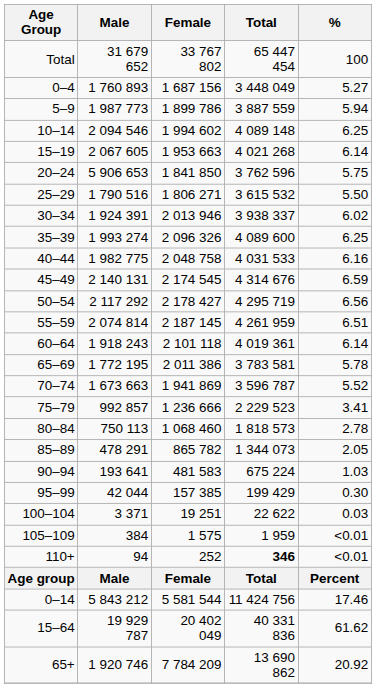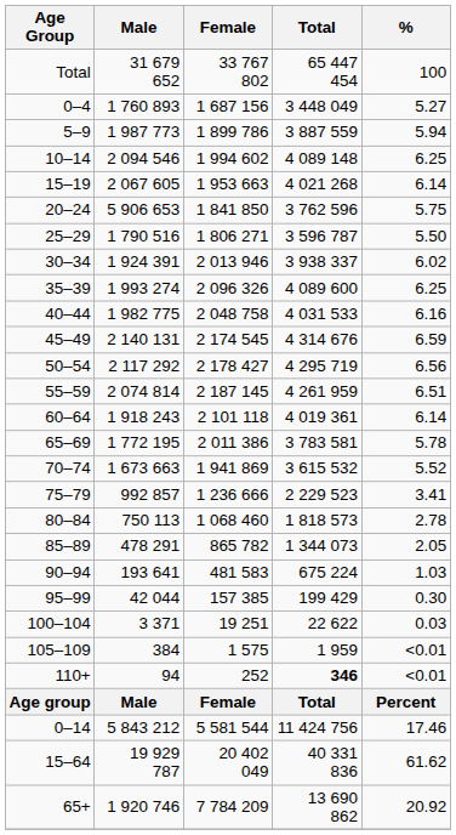 <table class="wikitable">
 <tr>
 <th width="80pt">Age Group</th>
 <th width="80pt">Male</th>
 <th width="80pt">Female</th>
 <th width="80pt">Total</th>
 <th width="80pt">%</th>
 </tr>
 <tr>
 <td align="right">Total</td>
 <td align="right">31 679 652</td>
 <td align="right">33 767 802</td>
 <td align="right">65 447 454</td>
 <td align="right">100</td>
 </tr>
 <tr>
 <td align="right">0–4</td>
 <td align="right">1 760 893</td>
 <td align="right">1 687 156</td>
 <td align="right">3 448 049</td>
 <td align="right">5.27</td>
 </tr>
 <tr>
 <td align="right">5–9</td>
 <td align="right">1 987 773</td>
 <td align="right">1 899 786</td>
 <td align="right">3 887 559</td>
 <td align="right">5.94</td>
 </tr>
 <tr>
 <td align="right">10–14</td>
 <td align="right">2 094 546</td>
 <td align="right">1 994 602</td>
 <td align="right">4 089 148</td>
 <td align="right">6.25</td>
 </tr>
 <tr>
 <td align="right">15–19</td>
 <td align="right">2 067 605</td>
 <td align="right">1 953 663</td>
 <td align="right">4 021 268</td>
 <td align="right">6.14</td>
 </tr>
 <tr>
 <td align="right">20–24</td>
 <td align="right">5 906 653</td>
 <td align="right">1 841 850</td>
 <td align="right">3 762 596</td>
 <td align="right">5.75</td>
 </tr>
 <tr>
 <td align="right">25–29</td>
 <td align="right">1 790 516</td>
 <td align="right">1 806 271</td>
-<td align="right">3 615 532</td>
+<td align="right">3 596 787</td>
 <td align="right">5.50</td>
 </tr>
 <tr>
 <td align="right">30–34</td>
 <td align="right">1 924 391</td>
 <td align="right">2 013 946</td>
 <td align="right">3 938 337</td>
 <td align="right">6.02</td>
 </tr>
 <tr>
 <td align="right">35–39</td>
 <td align="right">1 993 274</td>
 <td align="right">2 096 326</td>
 <td align="right">4 089 600</td>
 <td align="right">6.25</td>
 </tr>
 <tr>
 <td align="right">40–44</td>
 <td align="right">1 982 775</td>
 <td align="right">2 048 758</td>
 <td align="right">4 031 533</td>
 <td align="right">6.16</td>
 </tr>
 <tr>
 <td align="right">45–49</td>
 <td align="right">2 140 131</td>
 <td align="right">2 174 545</td>
 <td align="right">4 314 676</td>
 <td align="right">6.59</td>
 </tr>
 <tr>
 <td align="right">50–54</td>
 <td align="right">2 117 292</td>
 <td align="right">2 178 427</td>
 <td align="right">4 295 719</td>
 <td align="right">6.56</td>
 </tr>
 <tr>
 <td align="right">55–59</td>
 <td align="right">2 074 814</td>
 <td align="right">2 187 145</td>
 <td align="right">4 261 959</td>
 <td align="right">6.51</td>
 </tr>
 <tr>
 <td align="right">60–64</td>
 <td align="right">1 918 243</td>
 <td align="right">2 101 118</td>
 <td align="right">4 019 361</td>
 <td align="right">6.14</td>
 </tr>
 <tr>
 <td align="right">65–69</td>
 <td align="right">1 772 195</td>
 <td align="right">2 011 386</td>
 <td align="right">3 783 581</td>
 <td align="right">5.78</td>
 </tr>
 <tr>
 <td align="right">70–74</td>
 <td align="right">1 673 663</td>
 <td align="right">1 941 869</td>
-<td align="right">3 596 787</td>
+<td align="right">3 615 532</td>
 <td align="right">5.52</td>
 </tr>
 <tr>
 <td align="right">75–79</td>
 <td align="right">992 857</td>
 <td align="right">1 236 666</td>
 <td align="right">2 229 523</td>
 <td align="right">3.41</td>
 </tr>
 <tr>
 <td align="right">80–84</td>
 <td align="right">750 113</td>
 <td align="right">1 068 460</td>
 <td align="right">1 818 573</td>
 <td align="right">2.78</td>
 </tr>
 <tr>
 <td align="right">85–89</td>
 <td align="right">478 291</td>
 <td align="right">865 782</td>
 <td align="right">1 344 073</td>
 <td align="right">2.05</td>
 </tr>
 <tr>
 <td align="right">90–94</td>
 <td align="right">193 641</td>
 <td align="right">481 583</td>
 <td align="right">675 224</td>
 <td align="right">1.03</td>
 </tr>
 <tr>
 <td align="right">95–99</td>
 <td align="right">42 044</td>
 <td align="right">157 385</td>
 <td align="right">199 429</td>
 <td align="right">0.30</td>
 </tr>
 <tr>
 <td align="right">100–104</td>
 <td align="right">3 371</td>
 <td align="right">19 251</td>
 <td align="right">22 622</td>
 <td align="right">0.03</td>
 </tr>
 <tr>
 <td align="right">105–109</td>
 <td align="right">384</td>
 <td align="right">1 575</td>
 <td align="right">1 959</td>
 <td align="right"><0.01</td>
 </tr>
 <tr>
 <td align="right">110+</td>
 <td align="right">94</td>
 <td align="right">252</td>
 <td align="right"><strong>346</strong></td>
 <td align="right"><0.01</td>
 </tr>
 <tr>
 <th width="50">Age group</th>
 <th width="80pt">Male</th>
 <th width="80">Female</th>
 <th width="80">Total</th>
 <th width="50">Percent</th>
 </tr>
 <tr>
 <td align="right">0–14</td>
 <td align="right">5 843 212</td>
 <td align="right">5 581 544</td>
 <td align="right">11 424 756</td>
 <td align="right">17.46</td>
 </tr>
 <tr>
 <td align="right">15–64</td>
 <td align="right">19 929 787</td>
 <td align="right">20 402 049</td>
 <td align="right">40 331 836</td>
 <td align="right">61.62</td>
 </tr>
 <tr>
 <td align="right">65+</td>
 <td align="right">1 920 746</td>
 <td align="right">7 784 209</td>
 <td align="right">13 690 862</td>
 <td align="right">20.92</td>
 </tr>
 <tr>
 </tr>
 </table>
